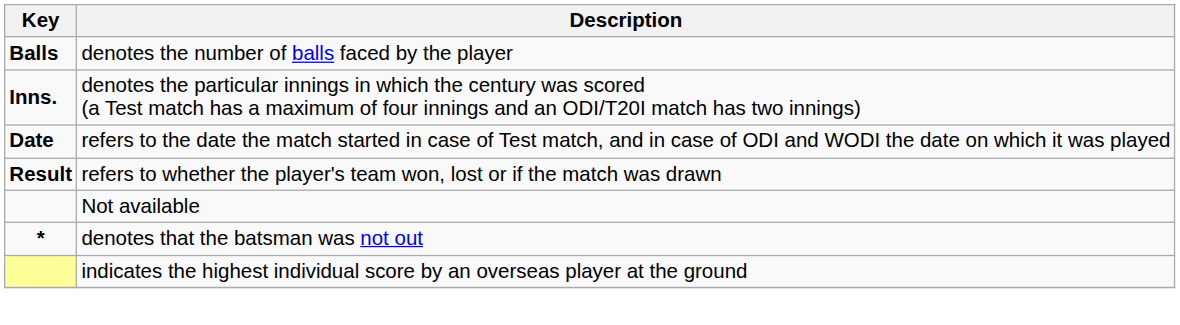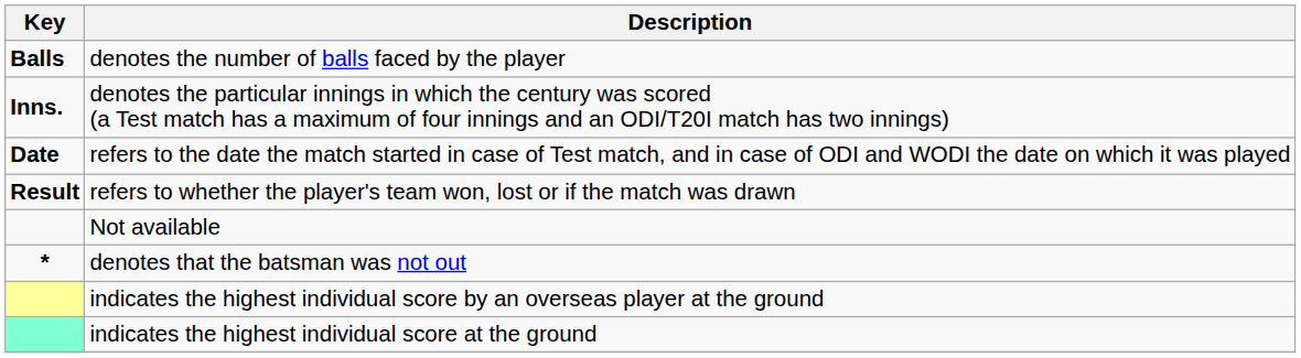 <table class="wikitable">
 <tr>
 <th>Key</th>
 <th>Description</th>
 </tr>
 <tr>
 <td><strong>Balls</strong></td>
 <td>denotes the number of <a href='#'>balls</a> faced by the player</td>
 </tr>
 <tr>
 <td><strong>Inns.</strong></td>
 <td>denotes the particular innings in which the century was scored<br>(a Test match has a maximum of four innings and an ODI/T20I match has two innings)</td>
 </tr>
 <tr>
 <td><strong>Date</strong></td>
 <td>refers to the date the match started in case of Test match, and in case of ODI and WODI the date on which it was played</td>
 </tr>
 <tr>
 <td><strong>Result</strong></td>
 <td>refers to whether the player's team won, lost or if the match was drawn</td>
 </tr>
 <tr>
 <td></td>
 <td>Not available</td>
 </tr>
 <tr>
 <td align=center><strong>*</strong></td>
 <td>denotes that the batsman was <a href='#'>not out</a></td>
 </tr>
 <tr>
 <td align=center bgcolor=#FFFF99><strong></strong></td>
 <td>indicates the highest individual score by an overseas player at the ground</td>
 </tr>
 <tr>
+<td align=center bgcolor=#7FFFD4><strong></strong></td>
+<td>indicates the highest individual score at the ground</td>
+</tr>
+<tr>
 </tr>
 </table>
